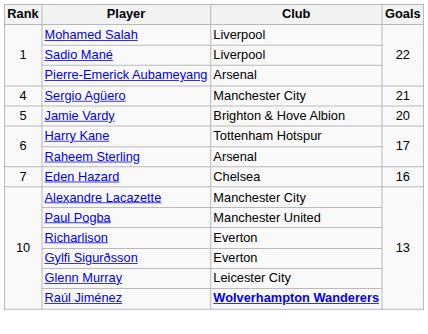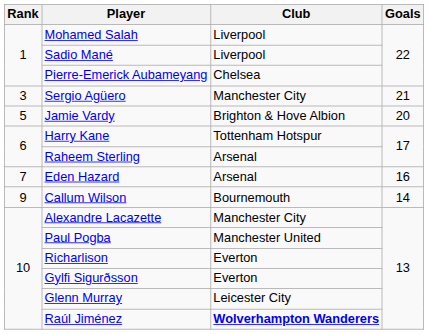 <table class="wikitable" style="text-align:center">
 <tr>
 <th>Rank</th>
 <th>Player</th>
 <th>Club</th>
 <th>Goals</th>
 </tr>
 <tr>
 <td rowspan="3">1</td>
 <td align="left"> <a href='#'>Mohamed Salah</a></td>
 <td align="left">Liverpool</td>
 <td rowspan="3">22</td>
 </tr>
 <tr>
 <td align="left"> <a href='#'>Sadio Mané</a></td>
 <td align="left">Liverpool</td>
 </tr>
 <tr>
 <td style="text-align:left;"> <a href='#'>Pierre-Emerick Aubameyang</a></td>
-<td align="left">Arsenal</td>
+<td align="left">Chelsea</td>
 </tr>
 <tr>
-<td>4</td>
+<td>3</td>
 <td align="left"> <a href='#'>Sergio Agüero</a></td>
 <td align="left">Manchester City</td>
 <td>21</td>
 </tr>
 <tr>
 <td>5</td>
 <td align="left"> <a href='#'>Jamie Vardy</a></td>
 <td align="left">Brighton & Hove Albion</td>
 <td>20</td>
 </tr>
 <tr>
 <td rowspan=2>6</td>
 <td align="left"> <a href='#'>Harry Kane</a></td>
 <td align="left">Tottenham Hotspur</td>
 <td rowspan=2>17</td>
 </tr>
 <tr>
 <td align="left"> <a href='#'>Raheem Sterling</a></td>
 <td align="left">Arsenal</td>
 </tr>
 <tr>
 <td>7</td>
 <td align="left"> <a href='#'>Eden Hazard</a></td>
-<td align="left">Chelsea</td>
+<td align="left">Arsenal</td>
 <td>16</td>
+</tr>
+<tr>
+<td>9</td>
+<td align="left"> <a href='#'>Callum Wilson</a></td>
+<td align="left">Bournemouth</td>
+<td>14</td>
 </tr>
 <tr>
 <td rowspan=6>10</td>
 <td align="left"> <a href='#'>Alexandre Lacazette</a></td>
 <td align="left">Manchester City</td>
 <td rowspan=6>13</td>
 </tr>
 <tr>
 <td align="left"> <a href='#'>Paul Pogba</a></td>
 <td align="left">Manchester United</td>
 </tr>
 <tr>
 <td align="left"> <a href='#'>Richarlison</a></td>
 <td align="left">Everton</td>
 </tr>
 <tr>
 <td align="left"> <a href='#'>Gylfi Sigurðsson</a></td>
 <td align="left">Everton</td>
 </tr>
 <tr>
 <td align="left"> <a href='#'>Glenn Murray</a></td>
 <td align="left">Leicester City</td>
 </tr>
 <tr>
 <td align="left"> <a href='#'>Raúl Jiménez</a></td>
 <td align="left"><strong><a href='#'>Wolverhampton Wanderers</a></strong></td>
 </tr>
 </table>
